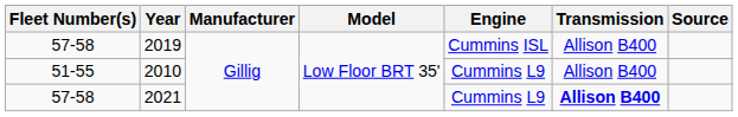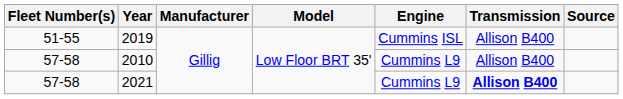 <table class="wikitable sortable" style="font-size:90%;border:1px;">
 <tr>
 <th>Fleet Number(s)</th>
 <th>Year</th>
 <th>Manufacturer</th>
 <th>Model</th>
 <th>Engine</th>
 <th>Transmission</th>
 <th>Source</th>
 </tr>
 <tr align="center">
-<td>57-58</td>
+<td>51-55</td>
 <td>2019</td>
 <td rowspan="3"><a href='#'>Gillig</a></td>
 <td rowspan="3"><a href='#'>Low Floor BRT</a> 35'</td>
 <td><a href='#'>Cummins</a> <a href='#'>ISL</a></td>
 <td><a href='#'>Allison</a> <a href='#'>B400</a></td>
 <td></td>
 </tr>
 <tr align="center">
-<td>51-55</td>
+<td>57-58</td>
 <td>2010</td>
 <td><a href='#'>Cummins</a> <a href='#'>L9</a></td>
 <td><a href='#'>Allison</a> <a href='#'>B400</a></td>
 <td></td>
 </tr>
 <tr align="center">
 <td>57-58</td>
 <td>2021</td>
 <td><a href='#'>Cummins</a> <a href='#'>L9</a></td>
 <td><strong><a href='#'>Allison</a> <a href='#'>B400</a></strong></td>
 <td></td>
 </tr>
 <tr align="center">
 </tr>
 </table>
